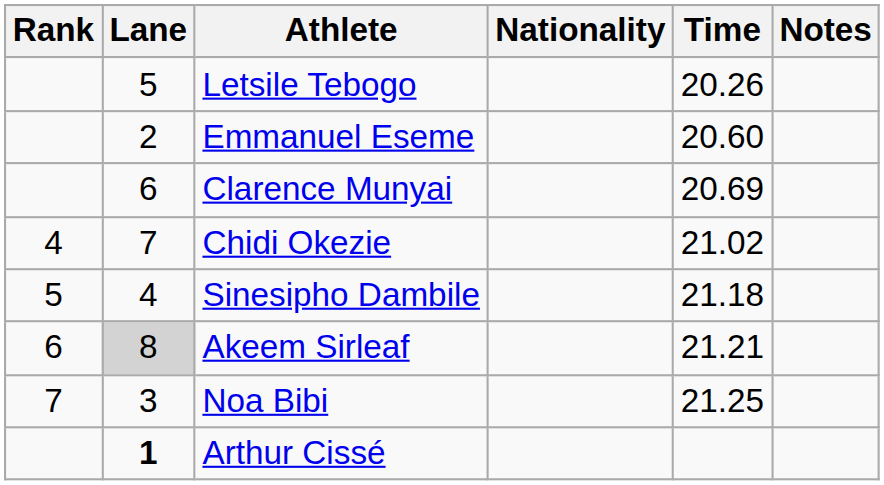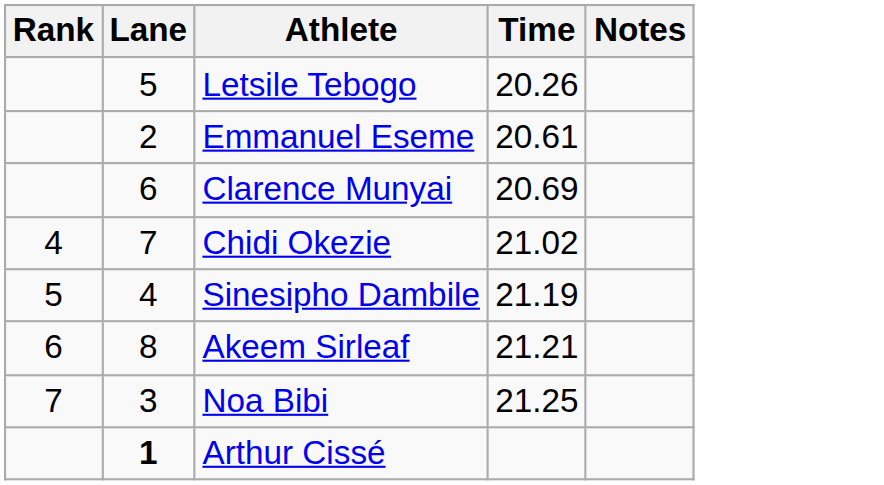 <table class="wikitable sortable" style="text-align:center">
 <tr>
 <th>Rank</th>
 <th>Lane</th>
 <th>Athlete</th>
-<th>Nationality</th>
 <th>Time</th>
 <th>Notes</th>
 </tr>
 <tr>
 <td></td>
 <td>5</td>
 <td align="left"><a href='#'>Letsile Tebogo</a></td>
-<td align=left></td>
 <td>20.26</td>
 <td></td>
 </tr>
 <tr>
 <td></td>
 <td>2</td>
 <td align="left"><a href='#'>Emmanuel Eseme</a></td>
-<td align=left></td>
-<td>20.60</td>
+<td>20.61</td>
 <td></td>
 </tr>
 <tr>
 <td></td>
 <td>6</td>
 <td align="left"><a href='#'>Clarence Munyai</a></td>
-<td align=left></td>
 <td>20.69</td>
 <td></td>
 </tr>
 <tr>
 <td>4</td>
 <td>7</td>
 <td align="left"><a href='#'>Chidi Okezie</a></td>
-<td align=left></td>
 <td>21.02</td>
 <td></td>
 </tr>
 <tr>
 <td>5</td>
 <td>4</td>
 <td align="left"><a href='#'>Sinesipho Dambile</a></td>
-<td align=left></td>
-<td>21.18</td>
+<td>21.19</td>
 <td></td>
 </tr>
 <tr>
 <td>6</td>
-<td style="background: lightgrey;">8</td>
+<td>8</td>
 <td align="left"><a href='#'>Akeem Sirleaf</a></td>
-<td align=left></td>
 <td>21.21</td>
 <td></td>
 </tr>
 <tr>
 <td>7</td>
 <td>3</td>
 <td align="left"><a href='#'>Noa Bibi</a></td>
-<td align=left></td>
 <td>21.25</td>
 <td></td>
 </tr>
 <tr>
 <td></td>
 <td><strong>1</strong></td>
 <td align="left"><a href='#'>Arthur Cissé</a></td>
-<td align=left></td>
 <td></td>
 <td></td>
 </tr>
 </table>
